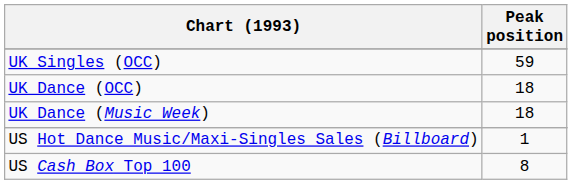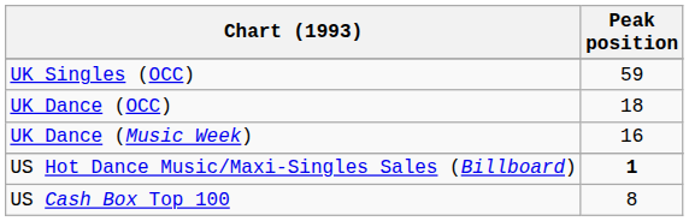 <table class="wikitable sortable">
 <tr>
 <th>Chart (1993)</th>
 <th>Peak<br>position</th>
 </tr>
 <tr>
 </tr>
 <tr>
 <td align="left"><a href='#'>UK Singles</a> (<a href='#'>OCC</a>)</td>
 <td style="text-align:center;">59</td>
 </tr>
 <tr>
 <td align="left"><a href='#'>UK Dance</a> (<a href='#'>OCC</a>)</td>
 <td style="text-align:center;">18</td>
 </tr>
 <tr>
 <td align="left"><a href='#'>UK Dance</a> (<em><a href='#'>Music Week</a></em>)</td>
-<td style="text-align:center;">18</td>
+<td style="text-align:center;">16</td>
 </tr>
 <tr>
 </tr>
 <tr>
 </tr>
 <tr>
 </tr>
 <tr>
 </tr>
 <tr>
 </tr>
 <tr>
 <td align="left">US <a href='#'>Hot Dance Music/Maxi-Singles Sales</a>  (<em><a href='#'>Billboard</a></em>)</td>
-<td style="text-align:center;">1</td>
+<td style="text-align:center;"><strong>1</strong></td>
 </tr>
 <tr>
 <td align="left">US <a href='#'><em>Cash Box</em> Top 100</a></td>
 <td style="text-align:center;">8</td>
 </tr>
 </table>
